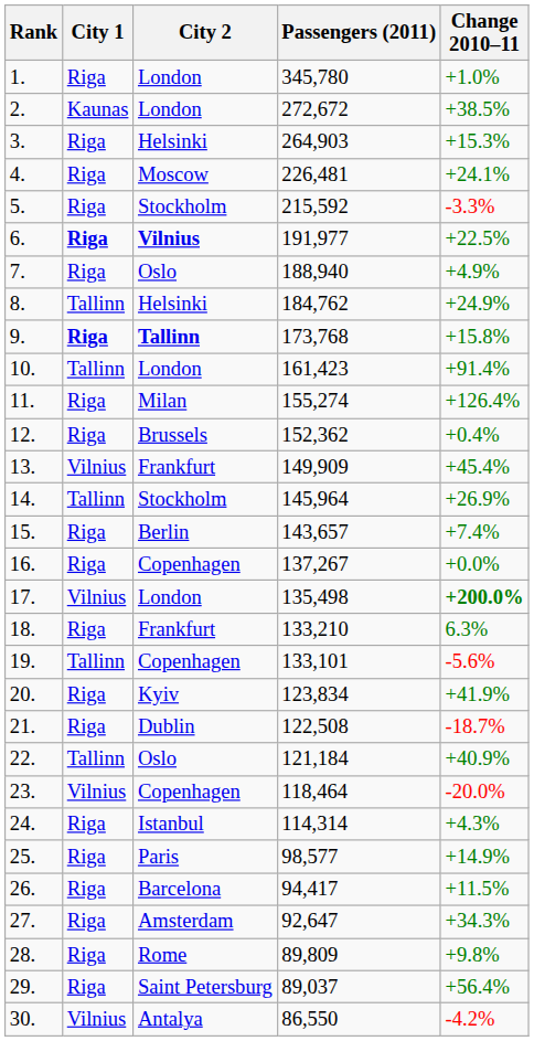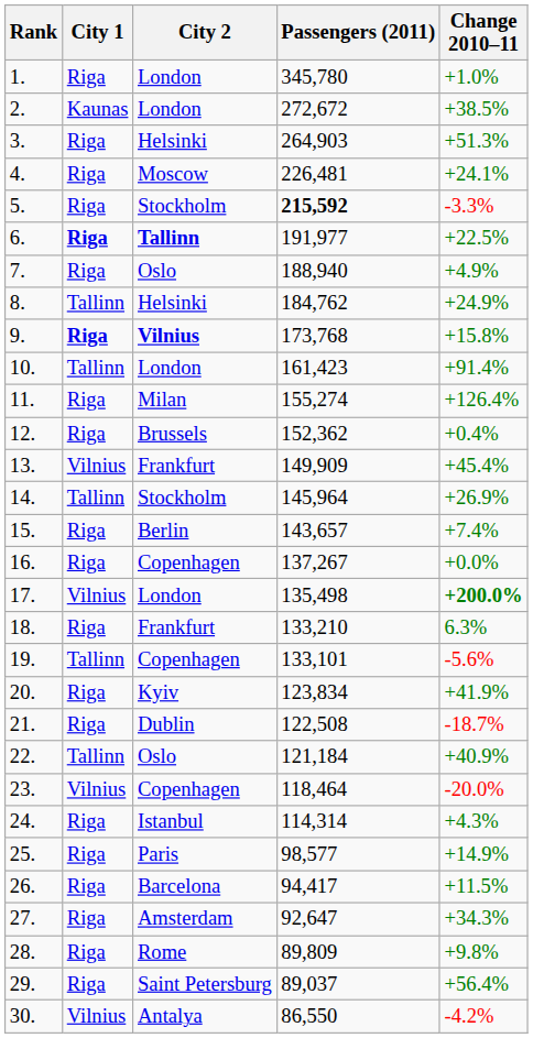 <table class="wikitable sortable">
 <tr>
 <th>Rank</th>
 <th>City 1</th>
 <th>City 2</th>
 <th>Passengers (2011)</th>
 <th>Change<br>2010–11</th>
 </tr>
 <tr>
 <td>1.</td>
 <td><a href='#'>Riga</a></td>
 <td><a href='#'>London</a></td>
 <td>345,780</td>
 <td style="color:green">+1.0%</td>
 </tr>
 <tr>
 <td>2.</td>
 <td><a href='#'>Kaunas</a></td>
 <td><a href='#'>London</a></td>
 <td>272,672</td>
 <td style="color:green">+38.5%</td>
 </tr>
 <tr>
 <td>3.</td>
 <td><a href='#'>Riga</a></td>
 <td><a href='#'>Helsinki</a></td>
 <td>264,903</td>
-<td style="color:green">+15.3%</td>
+<td style="color:green">+51.3%</td>
 </tr>
 <tr>
 <td>4.</td>
 <td><a href='#'>Riga</a></td>
 <td><a href='#'>Moscow</a></td>
 <td>226,481</td>
 <td style="color:green">+24.1%</td>
 </tr>
 <tr>
 <td>5.</td>
 <td><a href='#'>Riga</a></td>
 <td><a href='#'>Stockholm</a></td>
-<td>215,592</td>
+<td><strong>215,592</strong></td>
 <td style="color:red">-3.3%</td>
 </tr>
 <tr>
 <td>6.</td>
 <td><strong><a href='#'>Riga</a></strong></td>
-<td><strong><a href='#'>Vilnius</a></strong></td>
+<td><strong><a href='#'>Tallinn</a></strong></td>
 <td>191,977</td>
 <td style="color:green">+22.5%</td>
 </tr>
 <tr>
 <td>7.</td>
 <td><a href='#'>Riga</a></td>
 <td><a href='#'>Oslo</a></td>
 <td>188,940</td>
 <td style="color:green">+4.9%</td>
 </tr>
 <tr>
 <td>8.</td>
 <td><a href='#'>Tallinn</a></td>
 <td><a href='#'>Helsinki</a></td>
 <td>184,762</td>
 <td style="color:green">+24.9%</td>
 </tr>
 <tr>
 <td>9.</td>
 <td><strong><a href='#'>Riga</a></strong></td>
-<td><strong><a href='#'>Tallinn</a></strong></td>
+<td><strong><a href='#'>Vilnius</a></strong></td>
 <td>173,768</td>
 <td style="color:green">+15.8%</td>
 </tr>
 <tr>
 <td>10.</td>
 <td><a href='#'>Tallinn</a></td>
 <td><a href='#'>London</a></td>
 <td>161,423</td>
 <td style="color:green">+91.4%</td>
 </tr>
 <tr>
 <td>11.</td>
 <td><a href='#'>Riga</a></td>
 <td><a href='#'>Milan</a></td>
 <td>155,274</td>
 <td style="color:green">+126.4%</td>
 </tr>
 <tr>
 <td>12.</td>
 <td><a href='#'>Riga</a></td>
 <td><a href='#'>Brussels</a></td>
 <td>152,362</td>
 <td style="color:green">+0.4%</td>
 </tr>
 <tr>
 <td>13.</td>
 <td><a href='#'>Vilnius</a></td>
 <td><a href='#'>Frankfurt</a></td>
 <td>149,909</td>
 <td style="color:green">+45.4%</td>
 </tr>
 <tr>
 <td>14.</td>
 <td><a href='#'>Tallinn</a></td>
 <td><a href='#'>Stockholm</a></td>
 <td>145,964</td>
 <td style="color:green">+26.9%</td>
 </tr>
 <tr>
 <td>15.</td>
 <td><a href='#'>Riga</a></td>
 <td><a href='#'>Berlin</a></td>
 <td>143,657</td>
 <td style="color:green">+7.4%</td>
 </tr>
 <tr>
 <td>16.</td>
 <td><a href='#'>Riga</a></td>
 <td><a href='#'>Copenhagen</a></td>
 <td>137,267</td>
 <td style="color:green">+0.0%</td>
 </tr>
 <tr>
 <td>17.</td>
 <td><a href='#'>Vilnius</a></td>
 <td><a href='#'>London</a></td>
 <td>135,498</td>
 <td style="color:green"><strong>+200.0%</strong></td>
 </tr>
 <tr>
 <td>18.</td>
 <td><a href='#'>Riga</a></td>
 <td><a href='#'>Frankfurt</a></td>
 <td>133,210</td>
 <td style="color:green">6.3%</td>
 </tr>
 <tr>
 <td>19.</td>
 <td><a href='#'>Tallinn</a></td>
 <td><a href='#'>Copenhagen</a></td>
 <td>133,101</td>
 <td style="color:red">-5.6%</td>
 </tr>
 <tr>
 <td>20.</td>
 <td><a href='#'>Riga</a></td>
 <td><a href='#'>Kyiv</a></td>
 <td>123,834</td>
 <td style="color:green">+41.9%</td>
 </tr>
 <tr>
 <td>21.</td>
 <td><a href='#'>Riga</a></td>
 <td><a href='#'>Dublin</a></td>
 <td>122,508</td>
 <td style="color:red">-18.7%</td>
 </tr>
 <tr>
 <td>22.</td>
 <td><a href='#'>Tallinn</a></td>
 <td><a href='#'>Oslo</a></td>
 <td>121,184</td>
 <td style="color:green">+40.9%</td>
 </tr>
 <tr>
 <td>23.</td>
 <td><a href='#'>Vilnius</a></td>
 <td><a href='#'>Copenhagen</a></td>
 <td>118,464</td>
 <td style="color:red">-20.0%</td>
 </tr>
 <tr>
 <td>24.</td>
 <td><a href='#'>Riga</a></td>
 <td><a href='#'>Istanbul</a></td>
 <td>114,314</td>
 <td style="color:green">+4.3%</td>
 </tr>
 <tr>
 <td>25.</td>
 <td><a href='#'>Riga</a></td>
 <td><a href='#'>Paris</a></td>
 <td>98,577</td>
 <td style="color:green">+14.9%</td>
 </tr>
 <tr>
 <td>26.</td>
 <td><a href='#'>Riga</a></td>
 <td><a href='#'>Barcelona</a></td>
 <td>94,417</td>
 <td style="color:green">+11.5%</td>
 </tr>
 <tr>
 <td>27.</td>
 <td><a href='#'>Riga</a></td>
 <td><a href='#'>Amsterdam</a></td>
 <td>92,647</td>
 <td style="color:green">+34.3%</td>
 </tr>
 <tr>
 <td>28.</td>
 <td><a href='#'>Riga</a></td>
 <td><a href='#'>Rome</a></td>
 <td>89,809</td>
 <td style="color:green">+9.8%</td>
 </tr>
 <tr>
 <td>29.</td>
 <td><a href='#'>Riga</a></td>
 <td><a href='#'>Saint Petersburg</a></td>
 <td>89,037</td>
 <td style="color:green">+56.4%</td>
 </tr>
 <tr>
 <td>30.</td>
 <td><a href='#'>Vilnius</a></td>
 <td><a href='#'>Antalya</a></td>
 <td>86,550</td>
 <td style="color:red">-4.2%</td>
 </tr>
 </table>
